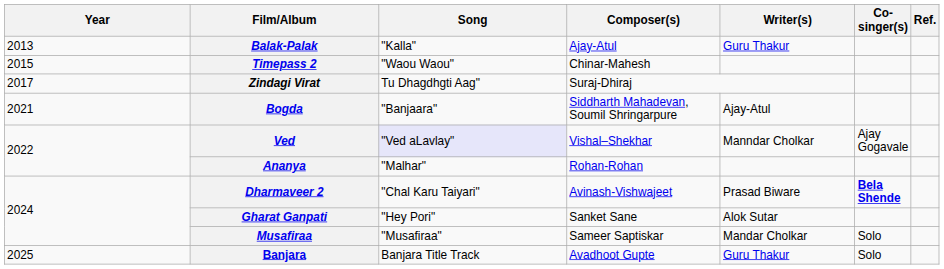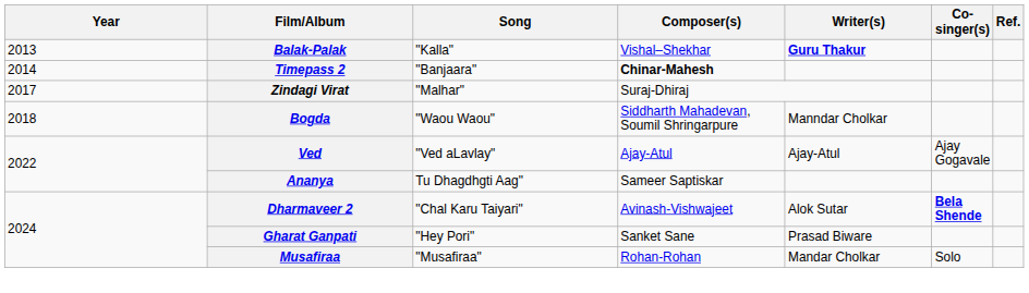 <table class="wikitable plainrowheaders" width="100%" textcolor:#000;">
 <tr>
 <th scope="col" width=21%><strong>Year</strong></th>
 <th scope="col" width=21%><strong>Film/Album</strong></th>
 <th scope="col" width=21%><strong>Song</strong></th>
 <th scope="col" width=17%><strong>Composer(s)</strong></th>
 <th scope="col" width=15%><strong>Writer(s)</strong></th>
 <th scope="col" width=15%><strong>Co-singer(s)</strong></th>
 <th scope="col" width=1%><strong>Ref.</strong></th>
 </tr>
 <tr>
 <td>2013</td>
 <th scope="row"><em><a href='#'>Balak-Palak</a></em></th>
 <td>"Kalla"</td>
-<td><a href='#'>Ajay-Atul</a></td>
-<td><a href='#'>Guru Thakur</a></td>
+<td><a href='#'>Vishal–Shekhar</a></td>
+<td><strong><a href='#'>Guru Thakur</a></strong></td>
 <td></td>
 <td></td>
 </tr>
 <tr>
-<td>2015</td>
+<td>2014</td>
 <th scope="row"><em><a href='#'>Timepass 2</a></em></th>
-<td>"Waou Waou"</td>
-<td>Chinar-Mahesh</td>
+<td>"Banjaara"</td>
+<td><strong>Chinar-Mahesh</strong></td>
 <td></td>
 <td></td>
 <td></td>
 </tr>
 <tr>
 <td>2017</td>
 <th scope="row"><em>Zindagi Virat</em></th>
-<td>Tu Dhagdhgti Aag"</td>
+<td>"Malhar"</td>
 <td colspan=2>Suraj-Dhiraj</td>
 <td></td>
 <td></td>
 </tr>
 <tr>
-<td>2021</td>
+<td>2018</td>
 <th scope="row"><em><a href='#'>Bogda</a></em></th>
-<td>"Banjaara"</td>
+<td>"Waou Waou"</td>
 <td><a href='#'>Siddharth Mahadevan</a>, Soumil Shringarpure</td>
-<td>Ajay-Atul</td>
+<td>Manndar Cholkar</td>
 <td></td>
 <td></td>
 </tr>
 <tr>
 <td rowspan=2>2022</td>
 <th scope="row"><em><a href='#'>Ved</a></em></th>
-<td style="background: lavender;">"Ved aLavlay"</td>
-<td><a href='#'>Vishal–Shekhar</a></td>
-<td>Manndar Cholkar</td>
+<td>"Ved aLavlay"</td>
+<td><a href='#'>Ajay-Atul</a></td>
+<td>Ajay-Atul</td>
 <td>Ajay Gogavale</td>
 <td></td>
 </tr>
 <tr>
 <th scope="row"><em><a href='#'>Ananya</a></em></th>
-<td>"Malhar"</td>
-<td><a href='#'>Rohan-Rohan</a></td>
+<td>Tu Dhagdhgti Aag"</td>
+<td>Sameer Saptiskar</td>
 <td></td>
 <td></td>
 <td></td>
 </tr>
 <tr>
 <td rowspan=3>2024</td>
 <th scope="row"><em><a href='#'>Dharmaveer 2</a></em></th>
 <td>"Chal Karu Taiyari"</td>
 <td><a href='#'>Avinash-Vishwajeet</a></td>
-<td>Prasad Biware</td>
+<td>Alok Sutar</td>
 <td><strong><a href='#'>Bela Shende</a></strong></td>
 <td></td>
 </tr>
 <tr>
 <th scope="row"><em><a href='#'>Gharat Ganpati</a></em></th>
 <td>"Hey Pori"</td>
 <td>Sanket Sane</td>
-<td>Alok Sutar</td>
+<td>Prasad Biware</td>
 <td></td>
 <td></td>
 </tr>
 <tr>
 <th scope="row"><em><a href='#'>Musafiraa</a></em></th>
 <td>"Musafiraa"</td>
-<td>Sameer Saptiskar</td>
+<td><a href='#'>Rohan-Rohan</a></td>
 <td>Mandar Cholkar</td>
 <td>Solo</td>
 <td></td>
 </tr>
-<tr>
-<td>2025</td>
-<th scope="row"><a href='#'>Banjara</a></th>
-<td>Banjara Title Track</td>
-<td><a href='#'>Avadhoot Gupte</a></td>
-<td><a href='#'>Guru Thakur</a></td>
-<td>Solo</td>
-<td></td>
-</tr>
 </table>
